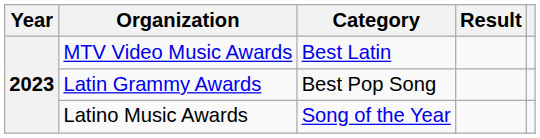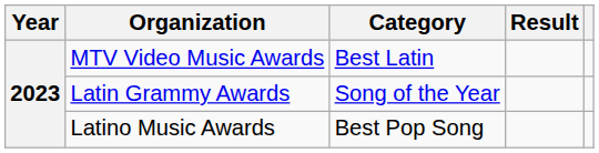 <table class="wikitable sortable plainrowheaders" style="border:none; margin:0;">
 <tr>
 <th scope="col">Year</th>
 <th scope="col">Organization</th>
 <th scope="col">Category</th>
 <th scope="col">Result</th>
 <th class="unsortable" scope="col"></th>
 </tr>
 <tr>
 <th rowspan="3">2023</th>
 <td><a href='#'>MTV Video Music Awards</a></td>
 <td><a href='#'>Best Latin</a></td>
 <td></td>
 <td></td>
 </tr>
 <tr>
 <td><a href='#'>Latin Grammy Awards</a></td>
-<td>Best Pop Song</td>
+<td><a href='#'>Song of the Year</a></td>
 <td></td>
 <td></td>
 </tr>
 <tr>
 <td>Latino Music Awards</td>
-<td><a href='#'>Song of the Year</a></td>
+<td>Best Pop Song</td>
 <td></td>
 <td></td>
 </tr>
 </table>
